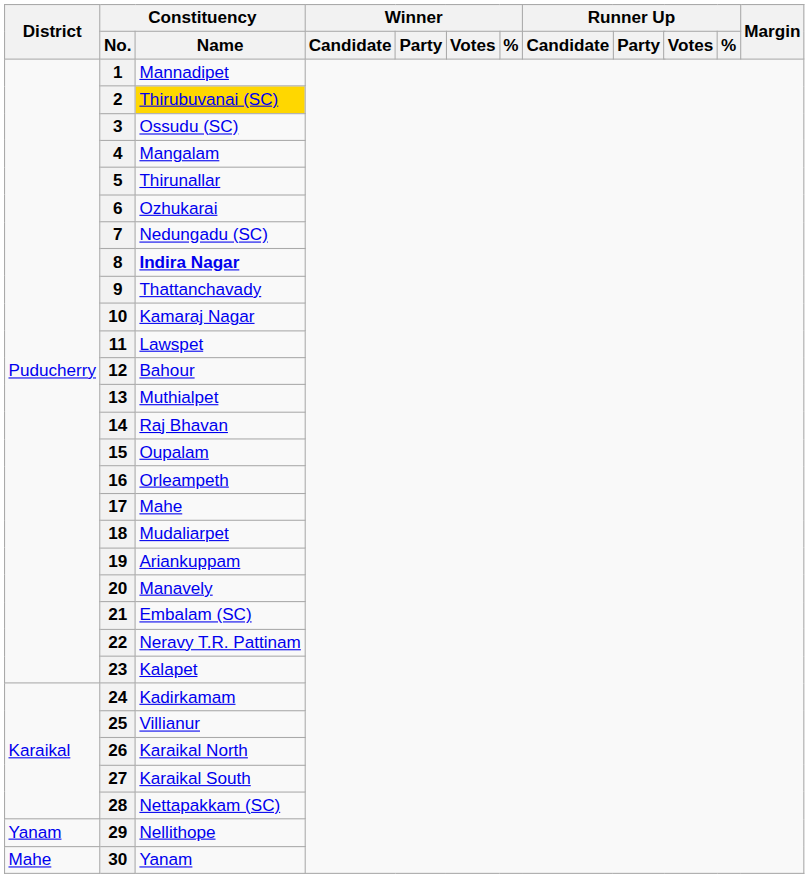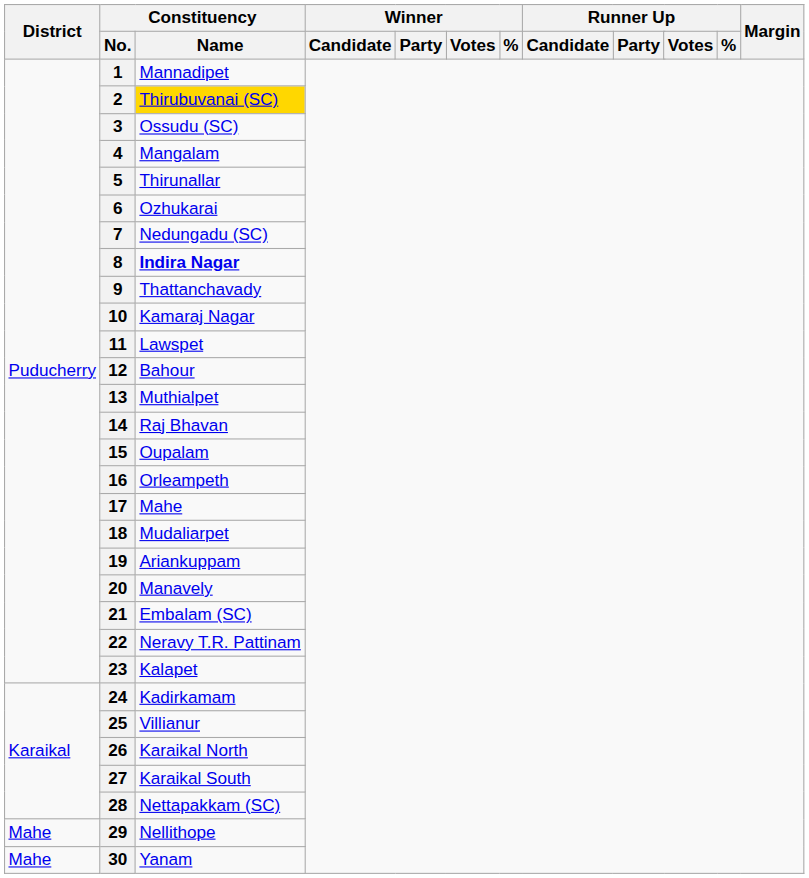 <table class="wikitable">
 <tr>
 <th rowspan="2">District</th>
 <th colspan="2">Constituency</th>
 <th colspan="5">Winner</th>
 <th colspan="5">Runner Up</th>
 <th rowspan="2">Margin</th>
 </tr>
 <tr>
 <th>No.</th>
 <th>Name</th>
 <th>Candidate</th>
 <th colspan="2">Party</th>
 <th>Votes</th>
 <th>%</th>
 <th>Candidate</th>
 <th colspan="2">Party</th>
 <th>Votes</th>
 <th>%</th>
 </tr>
 <tr>
 <td rowspan="23"><a href='#'>Puducherry</a></td>
 <th>1</th>
 <td><a href='#'>Mannadipet</a></td>
 </tr>
 <tr>
 <th>2</th>
 <td style="background: gold;"><a href='#'>Thirubuvanai (SC)</a></td>
 </tr>
 <tr>
 <th>3</th>
 <td><a href='#'>Ossudu (SC)</a></td>
 </tr>
 <tr>
 <th>4</th>
 <td><a href='#'>Mangalam</a></td>
 </tr>
 <tr>
 <th>5</th>
 <td><a href='#'>Thirunallar</a></td>
 </tr>
 <tr>
 <th>6</th>
 <td><a href='#'>Ozhukarai</a></td>
 </tr>
 <tr>
 <th>7</th>
 <td><a href='#'>Nedungadu (SC)</a></td>
 </tr>
 <tr>
 <th>8</th>
 <td><strong><a href='#'>Indira Nagar</a></strong></td>
 </tr>
 <tr>
 <th>9</th>
 <td><a href='#'>Thattanchavady</a></td>
 </tr>
 <tr>
 <th>10</th>
 <td><a href='#'>Kamaraj Nagar</a></td>
 </tr>
 <tr>
 <th>11</th>
 <td><a href='#'>Lawspet</a></td>
 </tr>
 <tr>
 <th>12</th>
 <td><a href='#'>Bahour</a></td>
 </tr>
 <tr>
 <th>13</th>
 <td><a href='#'>Muthialpet</a></td>
 </tr>
 <tr>
 <th>14</th>
 <td><a href='#'>Raj Bhavan</a></td>
 </tr>
 <tr>
 <th>15</th>
 <td><a href='#'>Oupalam</a></td>
 </tr>
 <tr>
 <th>16</th>
 <td><a href='#'>Orleampeth</a></td>
 </tr>
 <tr>
 <th>17</th>
 <td><a href='#'>Mahe</a></td>
 </tr>
 <tr>
 <th>18</th>
 <td><a href='#'>Mudaliarpet</a></td>
 </tr>
 <tr>
 <th>19</th>
 <td><a href='#'>Ariankuppam</a></td>
 </tr>
 <tr>
 <th>20</th>
 <td><a href='#'>Manavely</a></td>
 </tr>
 <tr>
 <th>21</th>
 <td><a href='#'>Embalam (SC)</a></td>
 </tr>
 <tr>
 <th>22</th>
 <td><a href='#'>Neravy T.R. Pattinam</a></td>
 </tr>
 <tr>
 <th>23</th>
 <td><a href='#'>Kalapet</a></td>
 </tr>
 <tr>
 <td rowspan="5"><a href='#'>Karaikal</a></td>
 <th>24</th>
 <td><a href='#'>Kadirkamam</a></td>
 </tr>
 <tr>
 <th>25</th>
 <td><a href='#'>Villianur</a></td>
 </tr>
 <tr>
 <th>26</th>
 <td><a href='#'>Karaikal North</a></td>
 </tr>
 <tr>
 <th>27</th>
 <td><a href='#'>Karaikal South</a></td>
 </tr>
 <tr>
 <th>28</th>
 <td><a href='#'>Nettapakkam (SC)</a></td>
 </tr>
 <tr>
-<td><a href='#'>Yanam</a></td>
+<td><a href='#'>Mahe</a></td>
 <th>29</th>
 <td><a href='#'>Nellithope</a></td>
 </tr>
 <tr>
 <td><a href='#'>Mahe</a></td>
 <th>30</th>
 <td><a href='#'>Yanam</a></td>
 </tr>
 </table>
